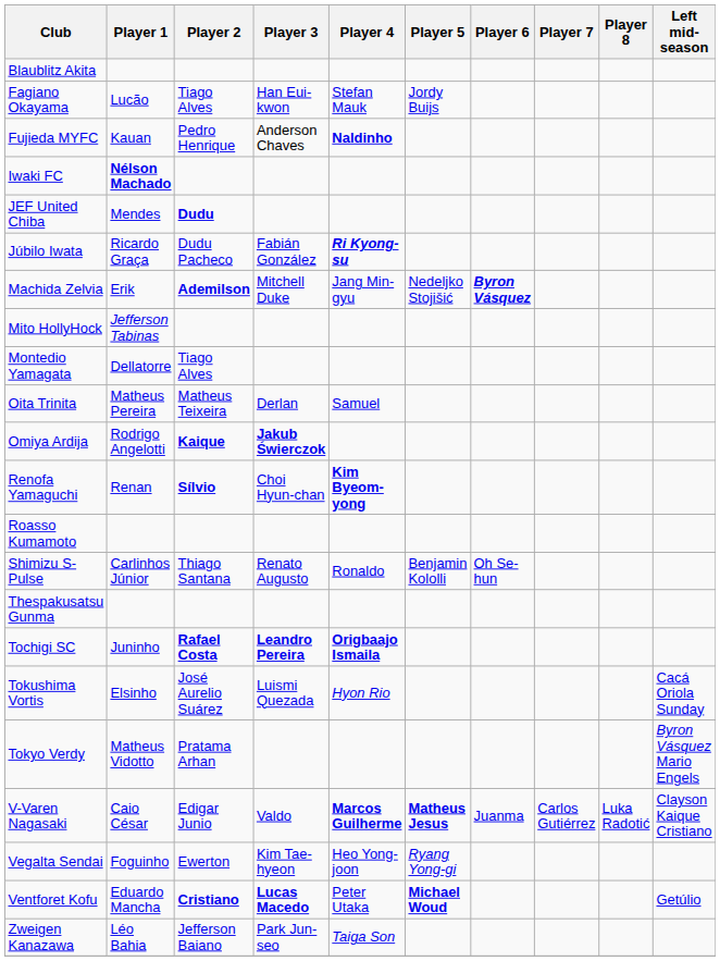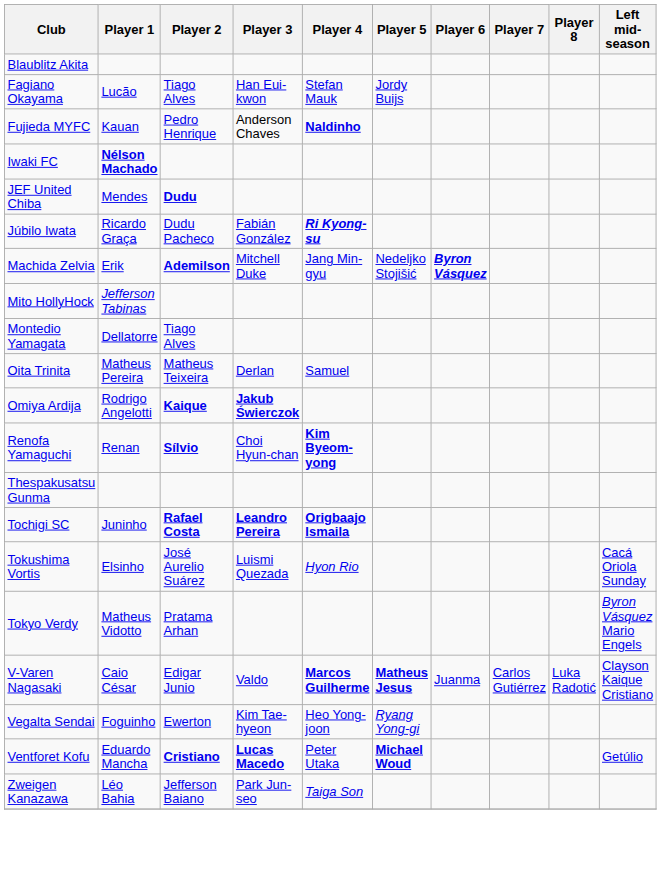 <table class="wikitable sortable" style="font-size:90%;">
 <tr>
 <th width="200">Club</th>
 <th width="160">Player 1</th>
 <th width="160">Player 2</th>
 <th width="160">Player 3</th>
 <th width="160">Player 4</th>
 <th width="160">Player 5</th>
 <th width="160">Player 6</th>
 <th width="160">Player 7</th>
 <th width="160">Player 8</th>
 <th width="160">Left mid-season</th>
 </tr>
 <tr>
 <td><a href='#'>Blaublitz Akita</a></td>
 <td></td>
 <td></td>
 <td></td>
 <td></td>
 <td></td>
 <td></td>
 <td></td>
 <td></td>
 <td></td>
 </tr>
 <tr>
 <td><a href='#'>Fagiano Okayama</a></td>
 <td> <a href='#'>Lucão</a></td>
 <td> <a href='#'>Tiago Alves</a></td>
 <td> <a href='#'>Han Eui-kwon</a></td>
 <td> <a href='#'>Stefan Mauk</a></td>
 <td> <a href='#'>Jordy Buijs</a></td>
 <td></td>
 <td></td>
 <td></td>
 <td></td>
 </tr>
 <tr>
 <td><a href='#'>Fujieda MYFC</a></td>
 <td> <a href='#'>Kauan</a></td>
 <td> <a href='#'>Pedro Henrique</a></td>
 <td> Anderson Chaves</td>
 <td> <strong><a href='#'>Naldinho</a></strong></td>
 <td></td>
 <td></td>
 <td></td>
 <td></td>
 <td></td>
 </tr>
 <tr>
 <td><a href='#'>Iwaki FC</a></td>
 <td> <strong><a href='#'>Nélson Machado</a></strong></td>
 <td></td>
 <td></td>
 <td></td>
 <td></td>
 <td></td>
 <td></td>
 <td></td>
 <td></td>
 </tr>
 <tr>
 <td><a href='#'>JEF United Chiba</a></td>
 <td> <a href='#'>Mendes</a></td>
 <td> <strong><a href='#'>Dudu</a></strong></td>
 <td></td>
 <td></td>
 <td></td>
 <td></td>
 <td></td>
 <td></td>
 <td></td>
 </tr>
 <tr>
 <td><a href='#'>Júbilo Iwata</a></td>
 <td> <a href='#'>Ricardo Graça</a></td>
 <td> <a href='#'>Dudu Pacheco</a></td>
 <td> <a href='#'>Fabián González</a></td>
 <td> <strong><em><a href='#'>Ri Kyong-su</a></em></strong></td>
 <td></td>
 <td></td>
 <td></td>
 <td></td>
 <td></td>
 </tr>
 <tr>
 <td><a href='#'>Machida Zelvia</a></td>
 <td> <a href='#'>Erik</a></td>
 <td> <strong><a href='#'>Ademilson</a></strong></td>
 <td> <a href='#'>Mitchell Duke</a></td>
 <td> <a href='#'>Jang Min-gyu</a></td>
 <td> <a href='#'>Nedeljko Stojišić</a></td>
 <td> <strong><em><a href='#'>Byron Vásquez</a></em></strong></td>
 <td></td>
 <td></td>
 <td></td>
 </tr>
 <tr>
 <td><a href='#'>Mito HollyHock</a></td>
 <td> <em><a href='#'>Jefferson Tabinas</a></em></td>
 <td></td>
 <td></td>
 <td></td>
 <td></td>
 <td></td>
 <td></td>
 <td></td>
 <td></td>
 </tr>
 <tr>
 <td><a href='#'>Montedio Yamagata</a></td>
 <td> <a href='#'>Dellatorre</a></td>
 <td> <a href='#'>Tiago Alves</a></td>
 <td></td>
 <td></td>
 <td></td>
 <td></td>
 <td></td>
 <td></td>
 <td></td>
 </tr>
 <tr>
 <td><a href='#'>Oita Trinita</a></td>
 <td> <a href='#'>Matheus Pereira</a></td>
 <td> <a href='#'>Matheus Teixeira</a></td>
 <td> <a href='#'>Derlan</a></td>
 <td> <a href='#'>Samuel</a></td>
 <td></td>
 <td></td>
 <td></td>
 <td></td>
 <td></td>
 </tr>
 <tr>
 <td><a href='#'>Omiya Ardija</a></td>
 <td> <a href='#'>Rodrigo Angelotti</a></td>
 <td> <strong><a href='#'>Kaique</a></strong></td>
 <td> <strong><a href='#'>Jakub Świerczok</a></strong></td>
 <td></td>
 <td></td>
 <td></td>
 <td></td>
 <td></td>
 <td></td>
 </tr>
 <tr>
 <td><a href='#'>Renofa Yamaguchi</a></td>
 <td> <a href='#'>Renan</a></td>
 <td> <strong><a href='#'>Sílvio</a></strong></td>
 <td> <a href='#'>Choi Hyun-chan</a></td>
 <td> <strong><a href='#'>Kim Byeom-yong</a></strong></td>
 <td></td>
 <td></td>
 <td></td>
 <td></td>
 <td></td>
 </tr>
 <tr>
-<td><a href='#'>Roasso Kumamoto</a></td>
-<td></td>
-<td></td>
-<td></td>
-<td></td>
-<td></td>
-<td></td>
-<td></td>
-<td></td>
-<td></td>
-</tr>
-<tr>
-<td><a href='#'>Shimizu S-Pulse</a></td>
-<td> <a href='#'>Carlinhos Júnior</a></td>
-<td> <a href='#'>Thiago Santana</a></td>
-<td> <a href='#'>Renato Augusto</a></td>
-<td> <a href='#'>Ronaldo</a></td>
-<td> <a href='#'>Benjamin Kololli</a></td>
-<td> <a href='#'>Oh Se-hun</a></td>
-<td></td>
-<td></td>
-<td></td>
-</tr>
-<tr>
 <td><a href='#'>Thespakusatsu Gunma</a></td>
 <td></td>
 <td></td>
 <td></td>
 <td></td>
 <td></td>
 <td></td>
 <td></td>
 <td></td>
 <td></td>
 </tr>
 <tr>
 <td><a href='#'>Tochigi SC</a></td>
 <td> <a href='#'>Juninho</a></td>
 <td> <strong><a href='#'>Rafael Costa</a></strong></td>
 <td> <strong><a href='#'>Leandro Pereira</a></strong></td>
 <td> <strong><a href='#'>Origbaajo Ismaila</a></strong></td>
 <td></td>
 <td></td>
 <td></td>
 <td></td>
 <td></td>
 </tr>
 <tr>
 <td><a href='#'>Tokushima Vortis</a></td>
 <td> <a href='#'>Elsinho</a></td>
 <td> <a href='#'>José Aurelio Suárez</a></td>
 <td> <a href='#'>Luismi Quezada</a></td>
 <td> <em><a href='#'>Hyon Rio</a></em></td>
 <td></td>
 <td></td>
 <td></td>
 <td></td>
 <td> <a href='#'>Cacá</a><br> <a href='#'>Oriola Sunday</a></td>
 </tr>
 <tr>
 <td><a href='#'>Tokyo Verdy</a></td>
 <td> <a href='#'>Matheus Vidotto</a></td>
 <td> <a href='#'>Pratama Arhan</a></td>
 <td></td>
 <td></td>
 <td></td>
 <td></td>
 <td></td>
 <td></td>
 <td> <em><a href='#'>Byron Vásquez</a></em><br> <a href='#'>Mario Engels</a></td>
 </tr>
 <tr>
 <td><a href='#'>V-Varen Nagasaki</a></td>
 <td> <a href='#'>Caio César</a></td>
 <td> <a href='#'>Edigar Junio</a></td>
 <td> <a href='#'>Valdo</a></td>
 <td> <strong><a href='#'>Marcos Guilherme</a></strong></td>
 <td> <strong><a href='#'>Matheus Jesus</a></strong></td>
 <td> <a href='#'>Juanma</a></td>
 <td> <a href='#'>Carlos Gutiérrez</a></td>
 <td> <a href='#'>Luka Radotić</a></td>
 <td> <a href='#'>Clayson</a><br> <a href='#'>Kaique</a><br> <a href='#'>Cristiano</a></td>
 </tr>
 <tr>
 <td><a href='#'>Vegalta Sendai</a></td>
 <td> <a href='#'>Foguinho</a></td>
 <td> <a href='#'>Ewerton</a></td>
 <td> <a href='#'>Kim Tae-hyeon</a></td>
 <td> <a href='#'>Heo Yong-joon</a></td>
 <td> <em><a href='#'>Ryang Yong-gi</a></em></td>
 <td></td>
 <td></td>
 <td></td>
 <td></td>
 </tr>
 <tr>
 <td><a href='#'>Ventforet Kofu</a></td>
 <td> <a href='#'>Eduardo Mancha</a></td>
 <td> <strong><a href='#'>Cristiano</a></strong></td>
 <td> <strong><a href='#'>Lucas Macedo</a></strong></td>
 <td> <a href='#'>Peter Utaka</a></td>
 <td> <strong><a href='#'>Michael Woud</a></strong></td>
 <td></td>
 <td></td>
 <td></td>
 <td> <a href='#'>Getúlio</a></td>
 </tr>
 <tr>
 <td><a href='#'>Zweigen Kanazawa</a></td>
 <td> <a href='#'>Léo Bahia</a></td>
 <td> <a href='#'>Jefferson Baiano</a></td>
 <td> <a href='#'>Park Jun-seo</a></td>
 <td> <em><a href='#'>Taiga Son</a></em></td>
 <td></td>
 <td></td>
 <td></td>
 <td></td>
 <td></td>
 </tr>
 <tr>
 </tr>
 </table>
